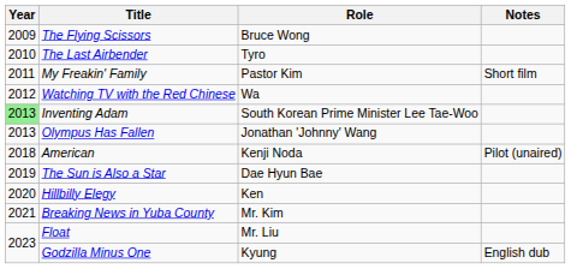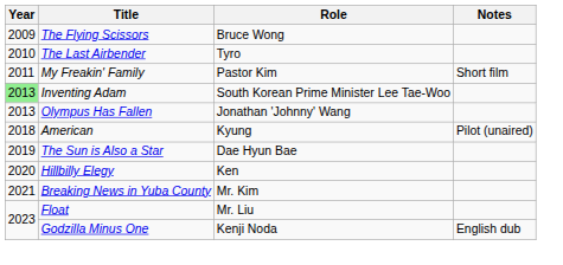 <table class="wikitable">
 <tr>
 <th>Year</th>
 <th>Title</th>
 <th>Role</th>
 <th>Notes</th>
 </tr>
 <tr>
 <td>2009</td>
 <td><em><a href='#'>The Flying Scissors</a></em></td>
 <td>Bruce Wong</td>
 <td></td>
 </tr>
 <tr>
 <td>2010</td>
 <td><em><a href='#'>The Last Airbender</a></em></td>
 <td>Tyro</td>
 <td></td>
 </tr>
 <tr>
 <td>2011</td>
 <td><em>My Freakin' Family</em></td>
 <td>Pastor Kim</td>
 <td>Short film</td>
 </tr>
 <tr>
-<td>2012</td>
-<td><em><a href='#'>Watching TV with the Red Chinese</a></em></td>
-<td>Wa</td>
-<td></td>
-</tr>
-<tr>
 <td style="background: lightgreen;">2013</td>
 <td><em>Inventing Adam</em></td>
 <td>South Korean Prime Minister Lee Tae-Woo</td>
 <td></td>
 </tr>
 <tr>
 <td>2013</td>
 <td><em><a href='#'>Olympus Has Fallen</a></em></td>
 <td>Jonathan 'Johnny' Wang</td>
 <td></td>
 </tr>
 <tr>
 <td>2018</td>
 <td><em>American</em></td>
-<td>Kenji Noda</td>
+<td>Kyung</td>
 <td>Pilot (unaired)</td>
 </tr>
 <tr>
 <td>2019</td>
 <td><em><a href='#'>The Sun is Also a Star</a></em></td>
 <td>Dae Hyun Bae</td>
 <td></td>
 </tr>
 <tr>
 <td>2020</td>
 <td><em><a href='#'>Hillbilly Elegy</a></em></td>
 <td>Ken</td>
 <td></td>
 </tr>
 <tr>
 <td>2021</td>
 <td><em><a href='#'>Breaking News in Yuba County</a></em></td>
 <td>Mr. Kim</td>
 <td></td>
 </tr>
 <tr>
 <td rowspan=2>2023</td>
 <td><em><a href='#'>Float</a></em></td>
 <td>Mr. Liu</td>
 <td></td>
 </tr>
 <tr>
 <td><em><a href='#'>Godzilla Minus One</a></em></td>
-<td>Kyung</td>
+<td>Kenji Noda</td>
 <td>English dub</td>
 </tr>
 </table>
